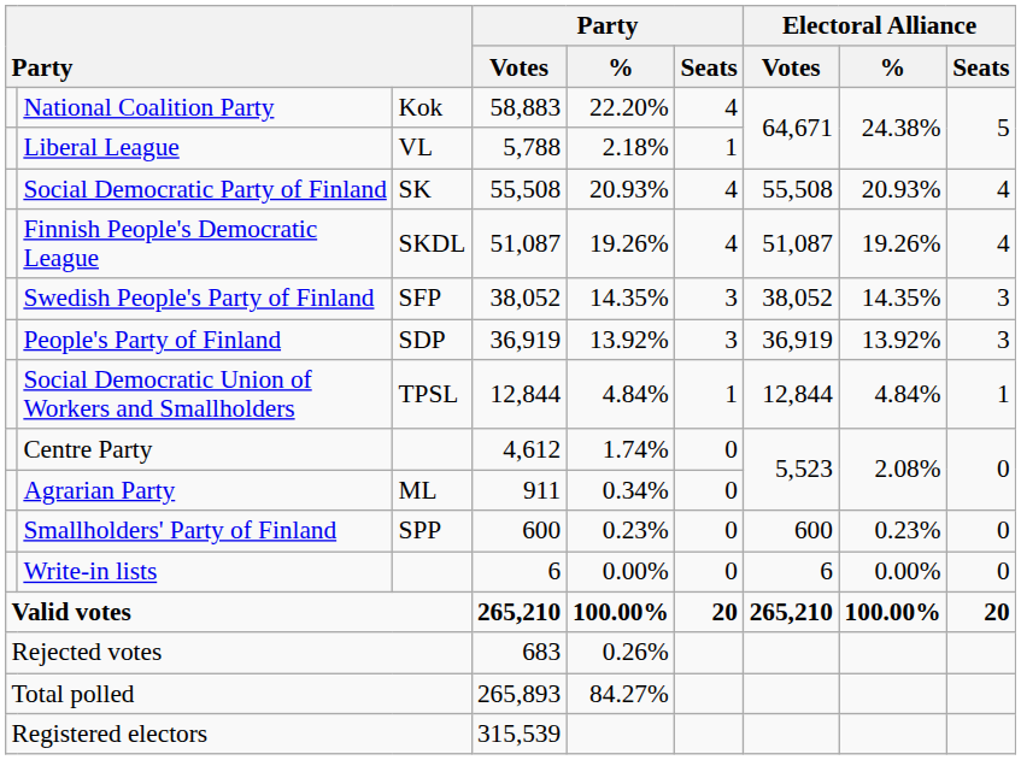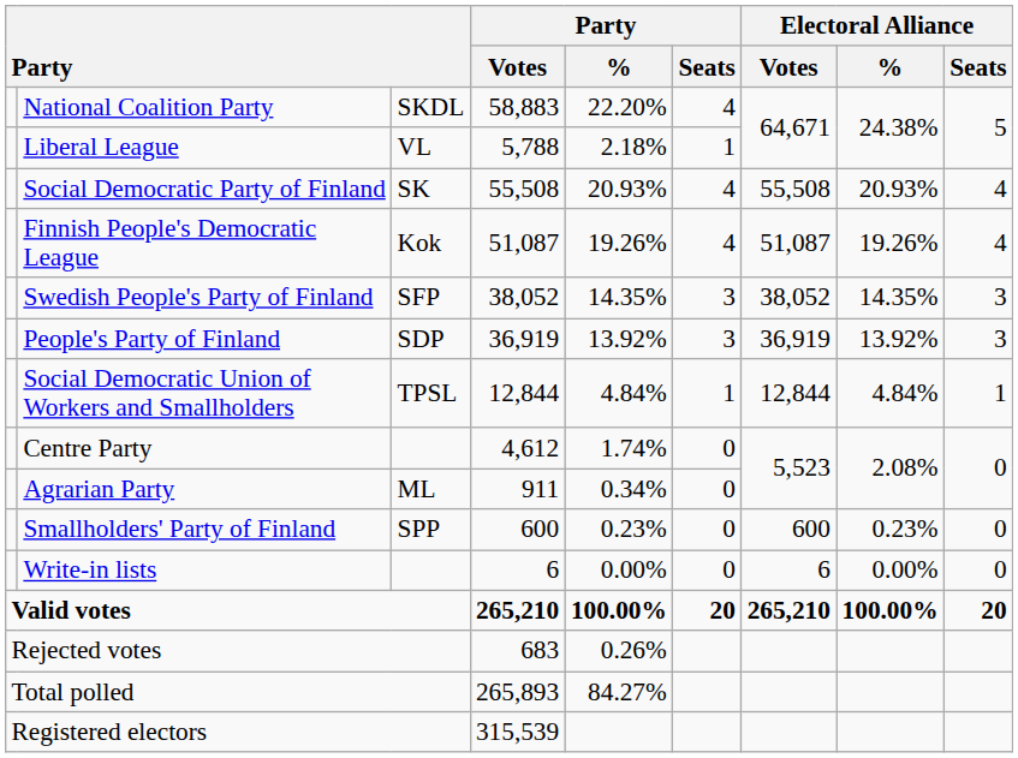 <table class="wikitable" border="1" style="text-align:right;">
 <tr>
 <th style="text-align:left;" valign=bottom rowspan=2 colspan=3>Party</th>
 <th colspan=3>Party</th>
 <th colspan=3>Electoral Alliance</th>
 </tr>
 <tr>
 <th align=center valign=bottom width="50">Votes</th>
 <th align=center valign=bottom width="50">%</th>
 <th align=center valign=bottom width="50">Seats</th>
 <th align=center valign=bottom width="50">Votes</th>
 <th align=center valign=bottom width="50">%</th>
 <th align=center valign=bottom width="50">Seats</th>
 </tr>
 <tr>
 <td></td>
 <td align=left><a href='#'>National Coalition Party</a></td>
-<td align=left>Kok</td>
+<td align=left>SKDL</td>
 <td>58,883</td>
 <td>22.20%</td>
 <td>4</td>
 <td rowspan=2>64,671</td>
 <td rowspan=2>24.38%</td>
 <td rowspan=2>5</td>
 </tr>
 <tr>
 <td></td>
 <td align=left><a href='#'>Liberal League</a></td>
 <td align=left>VL</td>
 <td>5,788</td>
 <td>2.18%</td>
 <td>1</td>
 </tr>
 <tr>
 <td></td>
 <td align=left style="white-space: nowrap;"><a href='#'>Social Democratic Party of Finland</a></td>
 <td align=left>SK</td>
 <td>55,508</td>
 <td>20.93%</td>
 <td>4</td>
 <td>55,508</td>
 <td>20.93%</td>
 <td>4</td>
 </tr>
 <tr>
 <td></td>
 <td align=left><a href='#'>Finnish People's Democratic League</a></td>
-<td align=left>SKDL</td>
+<td align=left>Kok</td>
 <td>51,087</td>
 <td>19.26%</td>
 <td>4</td>
 <td>51,087</td>
 <td>19.26%</td>
 <td>4</td>
 </tr>
 <tr>
 <td></td>
 <td align=left><a href='#'>Swedish People's Party of Finland</a></td>
 <td align=left>SFP</td>
 <td>38,052</td>
 <td>14.35%</td>
 <td>3</td>
 <td>38,052</td>
 <td>14.35%</td>
 <td>3</td>
 </tr>
 <tr>
 <td></td>
 <td align=left><a href='#'>People's Party of Finland</a></td>
 <td align=left>SDP</td>
 <td>36,919</td>
 <td>13.92%</td>
 <td>3</td>
 <td>36,919</td>
 <td>13.92%</td>
 <td>3</td>
 </tr>
 <tr>
 <td></td>
 <td align=left><a href='#'>Social Democratic Union of Workers and Smallholders</a></td>
 <td align=left>TPSL</td>
 <td>12,844</td>
 <td>4.84%</td>
 <td>1</td>
 <td>12,844</td>
 <td>4.84%</td>
 <td>1</td>
 </tr>
 <tr>
 <td></td>
 <td align=left>Centre Party</td>
 <td align=left></td>
 <td>4,612</td>
 <td>1.74%</td>
 <td>0</td>
 <td rowspan=2>5,523</td>
 <td rowspan=2>2.08%</td>
 <td rowspan=2>0</td>
 </tr>
 <tr>
 <td></td>
 <td align=left><a href='#'>Agrarian Party</a></td>
 <td align=left>ML</td>
 <td>911</td>
 <td>0.34%</td>
 <td>0</td>
 </tr>
 <tr>
 <td></td>
 <td align=left><a href='#'>Smallholders' Party of Finland</a></td>
 <td align=left>SPP</td>
 <td>600</td>
 <td>0.23%</td>
 <td>0</td>
 <td>600</td>
 <td>0.23%</td>
 <td>0</td>
 </tr>
 <tr>
 <td></td>
 <td align=left><a href='#'>Write-in lists</a></td>
 <td align=left></td>
 <td>6</td>
 <td>0.00%</td>
 <td>0</td>
 <td>6</td>
 <td>0.00%</td>
 <td>0</td>
 </tr>
 <tr style="font-weight:bold">
 <td align=left colspan=3>Valid votes</td>
 <td>265,210</td>
 <td>100.00%</td>
 <td>20</td>
 <td>265,210</td>
 <td>100.00%</td>
 <td>20</td>
 </tr>
 <tr>
 <td align=left colspan=3>Rejected votes</td>
 <td>683</td>
 <td>0.26%</td>
 <td></td>
 <td></td>
 <td></td>
 <td></td>
 </tr>
 <tr>
 <td align=left colspan=3>Total polled</td>
 <td>265,893</td>
 <td>84.27%</td>
 <td></td>
 <td></td>
 <td></td>
 <td></td>
 </tr>
 <tr>
 <td align=left colspan=3>Registered electors</td>
 <td>315,539</td>
 <td></td>
 <td></td>
 <td></td>
 <td></td>
 <td></td>
 </tr>
 </table>
